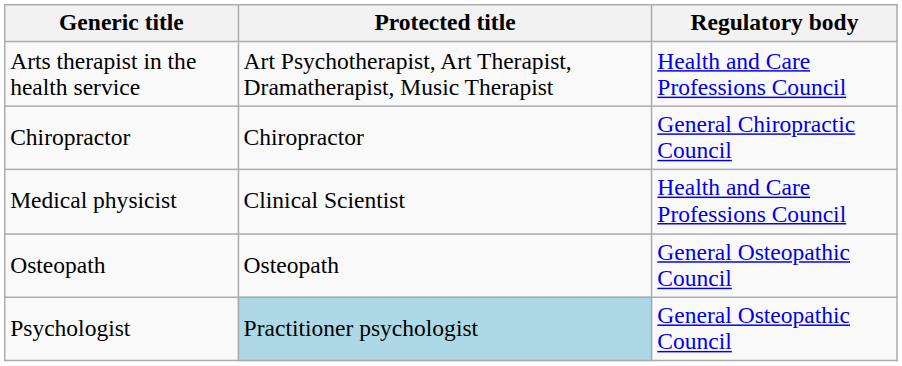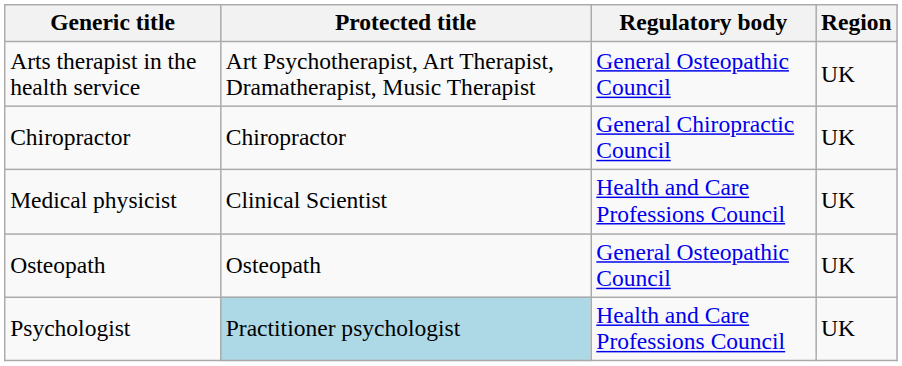 <table class= wikitable>
 <tr>
 <th>Generic title</th>
 <th>Protected title</th>
 <th>Regulatory body</th>
+<th>Region</th>
 </tr>
 <tr>
 <td>Arts therapist in the health service</td>
 <td>Art Psychotherapist, Art Therapist, Dramatherapist, Music Therapist</td>
-<td><a href='#'>Health and Care Professions Council</a></td>
+<td><a href='#'>General Osteopathic Council</a></td>
+<td>UK</td>
 </tr>
 <tr>
 <td>Chiropractor</td>
 <td>Chiropractor</td>
 <td><a href='#'>General Chiropractic Council</a></td>
+<td>UK</td>
 </tr>
 <tr>
 <td>Medical physicist</td>
 <td>Clinical Scientist</td>
 <td><a href='#'>Health and Care Professions Council</a></td>
+<td>UK</td>
 </tr>
 <tr>
 <td>Osteopath</td>
 <td>Osteopath</td>
 <td><a href='#'>General Osteopathic Council</a></td>
+<td>UK</td>
 </tr>
 <tr>
 <td>Psychologist</td>
 <td style="background: lightblue;">Practitioner psychologist</td>
-<td><a href='#'>General Osteopathic Council</a></td>
+<td><a href='#'>Health and Care Professions Council</a></td>
+<td>UK</td>
 </tr>
 </table>
